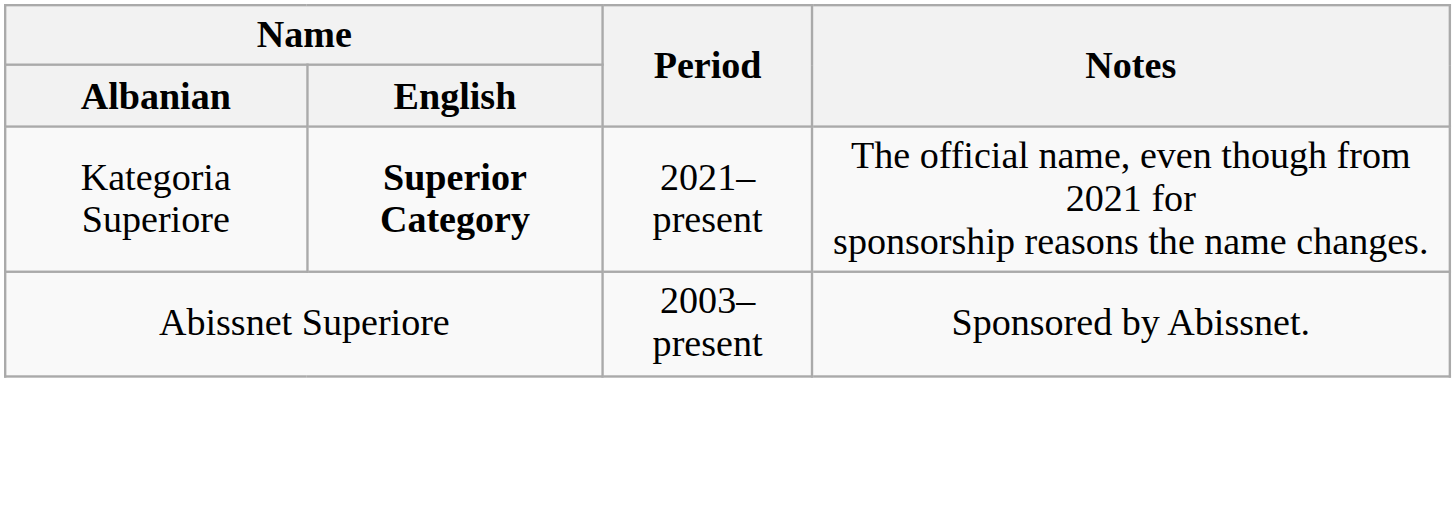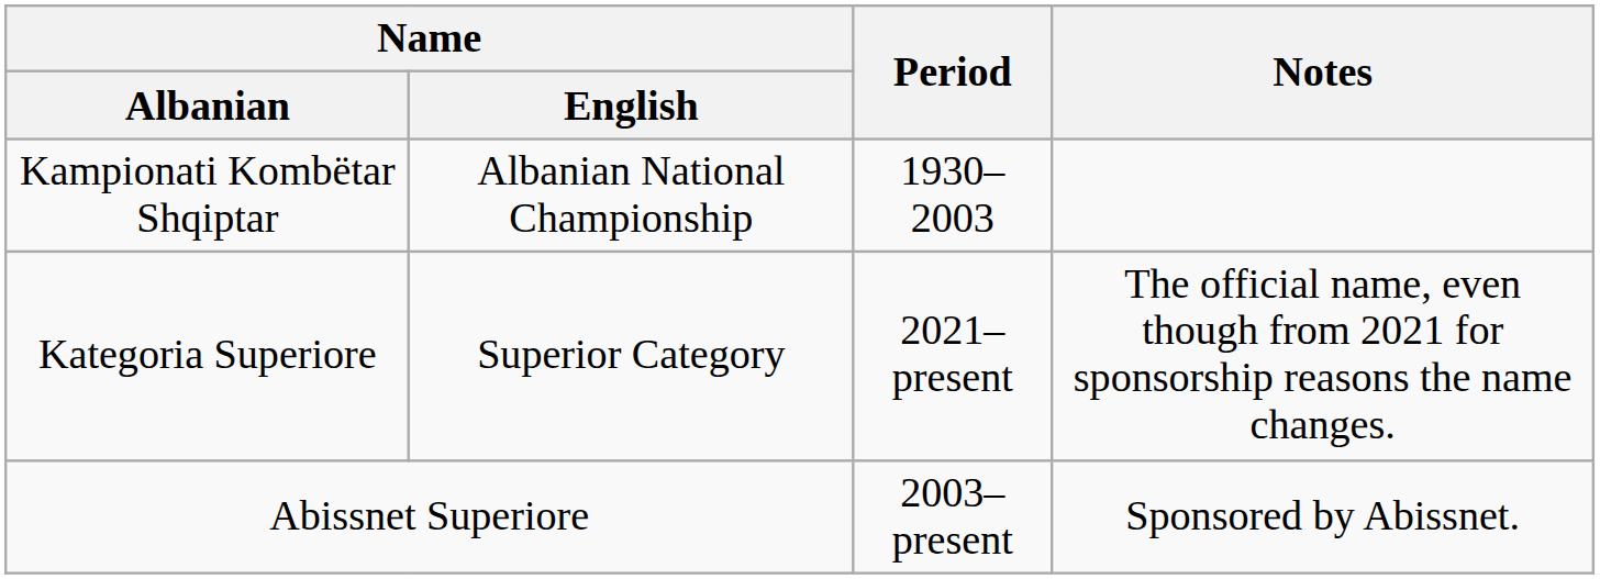 <table class="wikitable" style="text-align:center;">
 <tr>
 <th colspan="2">Name</th>
 <th rowspan="2">Period</th>
 <th rowspan="2">Notes</th>
 </tr>
 <tr>
 <th>Albanian</th>
 <th>English</th>
 </tr>
 <tr>
+<td>Kampionati Kombëtar Shqiptar</td>
+<td>Albanian National Championship</td>
+<td>1930–2003</td>
+<td></td>
+</tr>
+<tr>
 <td>Kategoria Superiore</td>
-<td><strong>Superior Category</strong></td>
+<td>Superior Category</td>
 <td>2021–present</td>
 <td>The official name, even though from 2021 for<br>sponsorship reasons the name changes.</td>
 </tr>
 <tr>
 <td colspan="2">Abissnet Superiore</td>
 <td>2003–present</td>
 <td>Sponsored by Abissnet.</td>
 </tr>
 </table>
